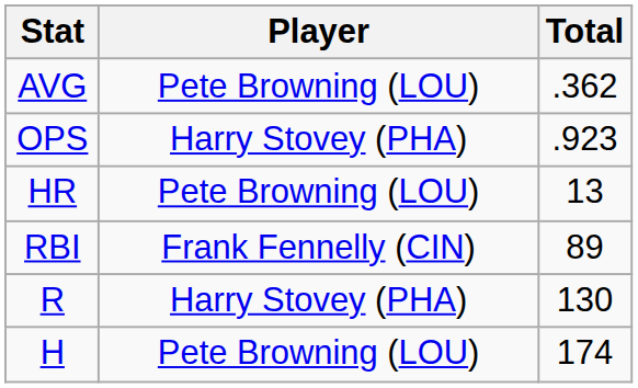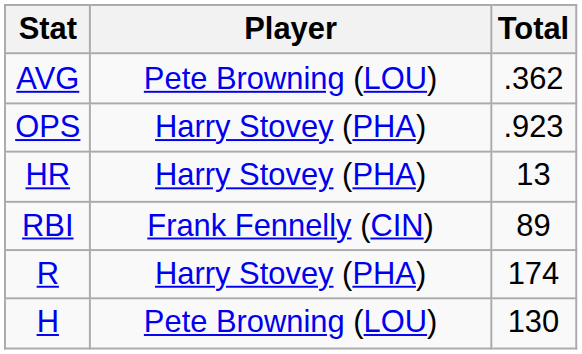 <table class="wikitable" style="text-align:center;">
 <tr>
 <th style="width:15%;">Stat</th>
 <th>Player</th>
 <th style="width:15%;">Total</th>
 </tr>
 <tr>
 <td><a href='#'>AVG</a></td>
 <td><a href='#'>Pete Browning</a> (<a href='#'>LOU</a>)</td>
 <td>.362</td>
 </tr>
 <tr>
 <td><a href='#'>OPS</a></td>
 <td><a href='#'>Harry Stovey</a> (<a href='#'>PHA</a>)</td>
 <td>.923</td>
 </tr>
 <tr>
 <td><a href='#'>HR</a></td>
-<td><a href='#'>Pete Browning</a> (<a href='#'>LOU</a>)</td>
+<td><a href='#'>Harry Stovey</a> (<a href='#'>PHA</a>)</td>
 <td>13</td>
 </tr>
 <tr>
 <td><a href='#'>RBI</a></td>
 <td><a href='#'>Frank Fennelly</a> (<a href='#'>CIN</a>)</td>
 <td>89</td>
 </tr>
 <tr>
 <td><a href='#'>R</a></td>
 <td><a href='#'>Harry Stovey</a> (<a href='#'>PHA</a>)</td>
-<td>130</td>
+<td>174</td>
 </tr>
 <tr>
 <td><a href='#'>H</a></td>
 <td><a href='#'>Pete Browning</a> (<a href='#'>LOU</a>)</td>
-<td>174</td>
+<td>130</td>
 </tr>
 </table>
